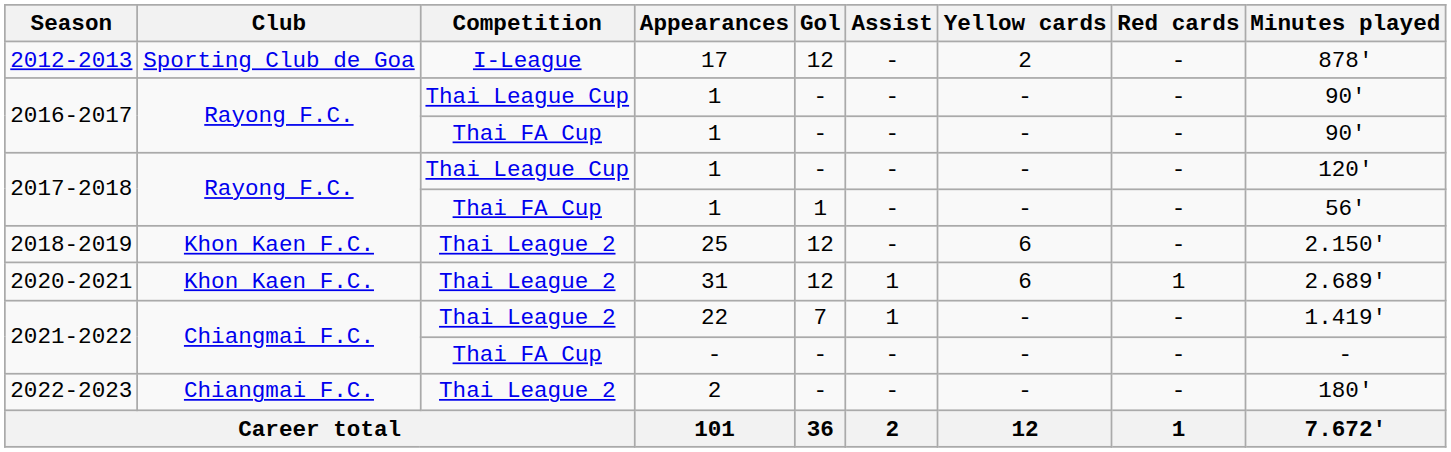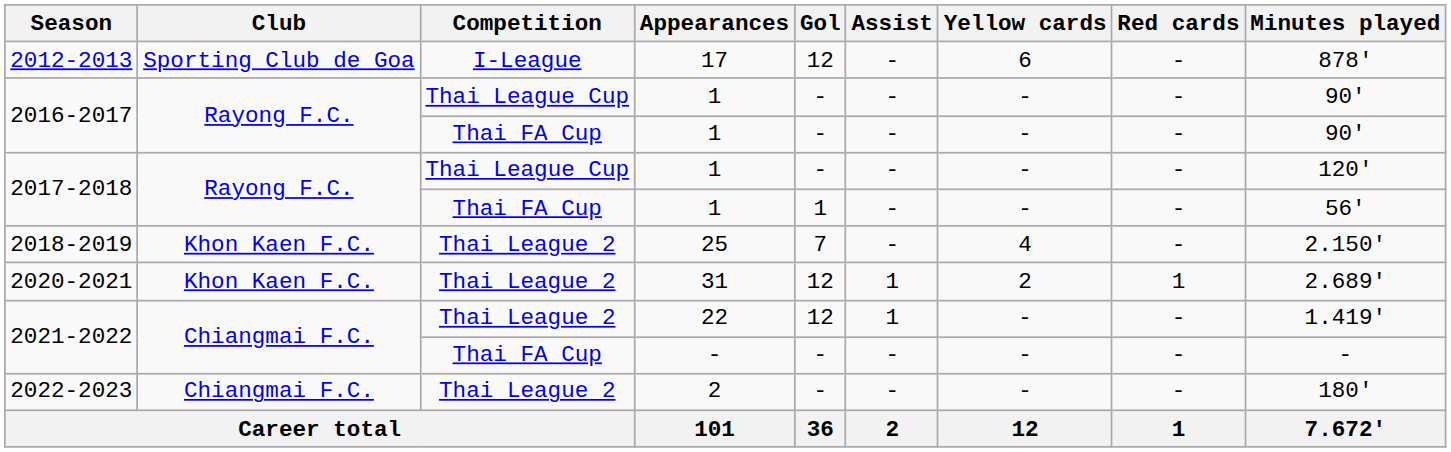 <table class="wikitable" style="text-align:center;">
 <tr>
 <th>Season</th>
 <th>Club</th>
 <th>Competition</th>
 <th>Appearances</th>
 <th>Gol</th>
 <th>Assist</th>
 <th>Yellow cards</th>
 <th>Red cards</th>
 <th>Minutes played</th>
 </tr>
 <tr>
 <td><a href='#'>2012-2013</a></td>
 <td rowspan="1"><a href='#'>Sporting Club de Goa</a></td>
 <td><a href='#'>I-League</a></td>
 <td>17</td>
 <td>12</td>
 <td>-</td>
-<td>2</td>
+<td>6</td>
 <td>-</td>
 <td>878'</td>
 </tr>
 <tr>
 <td rowspan="2">2016-2017</td>
 <td rowspan="2"><a href='#'>Rayong F.C.</a></td>
 <td><a href='#'>Thai League Cup</a></td>
 <td>1</td>
 <td>-</td>
 <td>-</td>
 <td>-</td>
 <td>-</td>
 <td>90'</td>
 </tr>
 <tr>
 <td><a href='#'>Thai FA Cup</a></td>
 <td>1</td>
 <td>-</td>
 <td>-</td>
 <td>-</td>
 <td>-</td>
 <td>90'</td>
 </tr>
 <tr>
 <td rowspan="2">2017-2018</td>
 <td rowspan="2"><a href='#'>Rayong F.C.</a></td>
 <td><a href='#'>Thai League Cup</a></td>
 <td>1</td>
 <td>-</td>
 <td>-</td>
 <td>-</td>
 <td>-</td>
 <td>120'</td>
 </tr>
 <tr>
 <td><a href='#'>Thai FA Cup</a></td>
 <td>1</td>
 <td>1</td>
 <td>-</td>
 <td>-</td>
 <td>-</td>
 <td>56'</td>
 </tr>
 <tr>
 <td>2018-2019</td>
 <td><a href='#'>Khon Kaen F.C.</a></td>
 <td><a href='#'>Thai League 2</a></td>
 <td>25</td>
-<td>12</td>
+<td>7</td>
 <td>-</td>
-<td>6</td>
+<td>4</td>
 <td>-</td>
 <td>2.150'</td>
 </tr>
 <tr>
 <td>2020-2021</td>
 <td><a href='#'>Khon Kaen F.C.</a></td>
 <td><a href='#'>Thai League 2</a></td>
 <td>31</td>
 <td>12</td>
 <td>1</td>
-<td>6</td>
+<td>2</td>
 <td>1</td>
 <td>2.689'</td>
 </tr>
 <tr>
 <td rowspan="2">2021-2022</td>
 <td rowspan="2"><a href='#'>Chiangmai F.C.</a></td>
 <td><a href='#'>Thai League 2</a></td>
 <td>22</td>
-<td>7</td>
+<td>12</td>
 <td>1</td>
 <td>-</td>
 <td>-</td>
 <td>1.419'</td>
 </tr>
 <tr>
 <td><a href='#'>Thai FA Cup</a></td>
 <td>-</td>
 <td>-</td>
 <td>-</td>
 <td>-</td>
 <td>-</td>
 <td>-</td>
 </tr>
 <tr>
 <td>2022-2023</td>
 <td><a href='#'>Chiangmai F.C.</a></td>
 <td><a href='#'>Thai League 2</a></td>
 <td>2</td>
 <td>-</td>
 <td>-</td>
 <td>-</td>
 <td>-</td>
 <td>180'</td>
 </tr>
 <tr>
 <th colspan="3">Career total</th>
 <th>101</th>
 <th>36</th>
 <th>2</th>
 <th>12</th>
 <th>1</th>
 <th>7.672'</th>
 </tr>
 </table>
